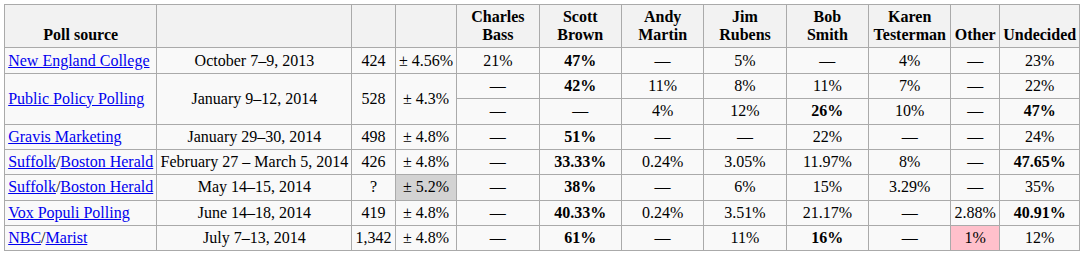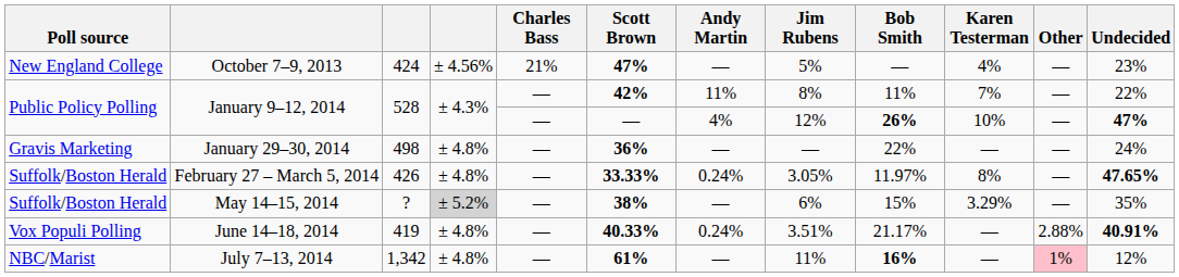 <table class="wikitable" style="text-align:center">
 <tr valign= bottom>
 <th>Poll source</th>
 <th></th>
 <th></th>
 <th></th>
 <th style="width:75px;">Charles<br>Bass</th>
 <th style="width:75px;">Scott<br>Brown</th>
 <th style="width:75px;">Andy<br>Martin</th>
 <th style="width:75px;">Jim<br>Rubens</th>
 <th style="width:75px;">Bob<br>Smith</th>
 <th style="width:75px;">Karen<br>Testerman</th>
 <th>Other</th>
 <th>Undecided</th>
 </tr>
 <tr>
 <td align=left><a href='#'>New England College</a></td>
 <td>October 7–9, 2013</td>
 <td>424</td>
 <td>± 4.56%</td>
 <td>21%</td>
 <td><strong>47%</strong></td>
 <td>—</td>
 <td>5%</td>
 <td>—</td>
 <td>4%</td>
 <td>—</td>
 <td>23%</td>
 </tr>
 <tr>
 <td align=left rowspan=2><a href='#'>Public Policy Polling</a></td>
 <td rowspan=2>January 9–12, 2014</td>
 <td rowspan=2>528</td>
 <td rowspan=2>± 4.3%</td>
 <td>—</td>
 <td><strong>42%</strong></td>
 <td>11%</td>
 <td>8%</td>
 <td>11%</td>
 <td>7%</td>
 <td>—</td>
 <td>22%</td>
 </tr>
 <tr>
 <td>—</td>
 <td>—</td>
 <td>4%</td>
 <td>12%</td>
 <td><strong>26%</strong></td>
 <td>10%</td>
 <td>—</td>
 <td><strong>47%</strong></td>
 </tr>
 <tr>
 <td align=left><a href='#'>Gravis Marketing</a></td>
 <td>January 29–30, 2014</td>
 <td>498</td>
 <td>± 4.8%</td>
 <td>—</td>
-<td><strong>51%</strong></td>
+<td><strong>36%</strong></td>
 <td>—</td>
 <td>—</td>
 <td>22%</td>
 <td>—</td>
 <td>—</td>
 <td>24%</td>
 </tr>
 <tr>
 <td align=left><a href='#'>Suffolk</a>/<a href='#'>Boston Herald</a></td>
 <td>February 27 – March 5, 2014</td>
 <td>426</td>
 <td>± 4.8%</td>
 <td>—</td>
 <td><strong>33.33%</strong></td>
 <td>0.24%</td>
 <td>3.05%</td>
 <td>11.97%</td>
 <td>8%</td>
 <td>—</td>
 <td><strong>47.65%</strong></td>
 </tr>
 <tr>
 <td align=left><a href='#'>Suffolk</a>/<a href='#'>Boston Herald</a></td>
 <td>May 14–15, 2014</td>
 <td>?</td>
 <td style="background: lightgrey;">± 5.2%</td>
 <td>—</td>
 <td><strong>38%</strong></td>
 <td>—</td>
 <td>6%</td>
 <td>15%</td>
 <td>3.29%</td>
 <td>—</td>
 <td>35%</td>
 </tr>
 <tr>
 <td align=left><a href='#'>Vox Populi Polling</a></td>
 <td>June 14–18, 2014</td>
 <td>419</td>
 <td>± 4.8%</td>
 <td>—</td>
 <td><strong>40.33%</strong></td>
 <td>0.24%</td>
 <td>3.51%</td>
 <td>21.17%</td>
 <td>—</td>
 <td>2.88%</td>
 <td><strong>40.91%</strong></td>
 </tr>
 <tr>
 <td align=left><a href='#'>NBC</a>/<a href='#'>Marist</a></td>
 <td>July 7–13, 2014</td>
 <td>1,342</td>
 <td>± 4.8%</td>
 <td>—</td>
 <td><strong>61%</strong></td>
 <td>—</td>
 <td>11%</td>
 <td><strong>16%</strong></td>
 <td>—</td>
 <td style="background: pink;">1%</td>
 <td>12%</td>
 </tr>
 </table>
